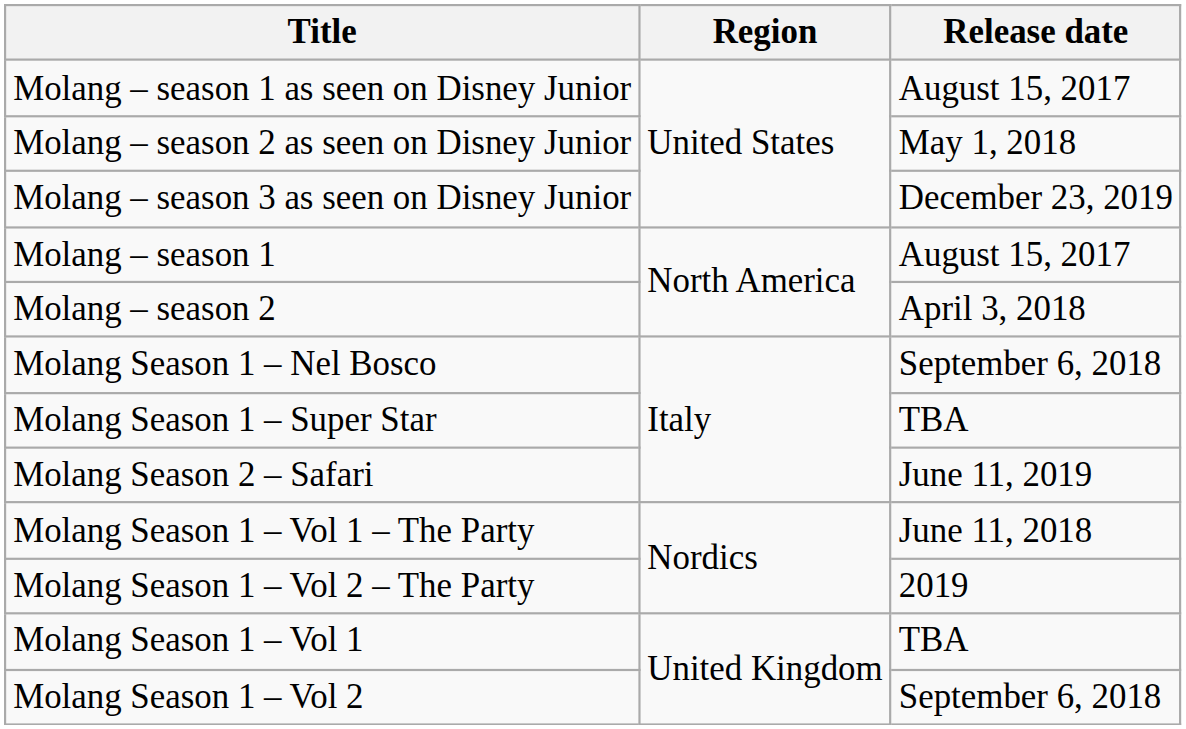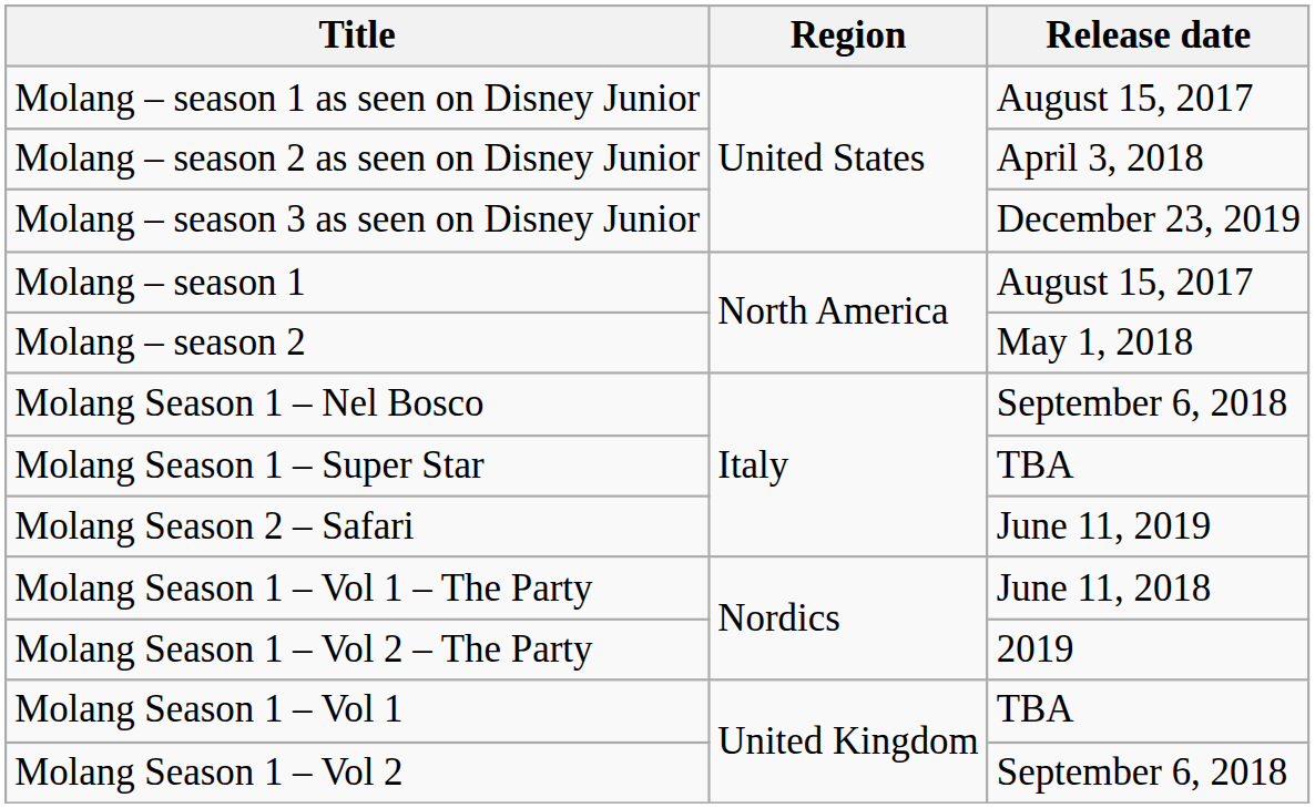 <table class="wikitable">
 <tr>
 <th>Title</th>
 <th>Region</th>
 <th>Release date</th>
 </tr>
 <tr>
 <td>Molang – season 1 as seen on Disney Junior</td>
 <td rowspan="3">United States</td>
 <td>August 15, 2017</td>
 </tr>
 <tr>
 <td>Molang – season 2 as seen on Disney Junior</td>
-<td>May 1, 2018</td>
+<td>April 3, 2018</td>
 </tr>
 <tr>
 <td>Molang – season 3 as seen on Disney Junior</td>
 <td>December 23, 2019</td>
 </tr>
 <tr>
 <td>Molang – season 1</td>
 <td rowspan="2">North America</td>
 <td>August 15, 2017</td>
 </tr>
 <tr>
 <td>Molang – season 2</td>
-<td>April 3, 2018</td>
+<td>May 1, 2018</td>
 </tr>
 <tr>
 <td>Molang Season 1 – Nel Bosco</td>
 <td rowspan="3">Italy</td>
 <td>September 6, 2018</td>
 </tr>
 <tr>
 <td>Molang Season 1 – Super Star</td>
 <td>TBA</td>
 </tr>
 <tr>
 <td>Molang Season 2 – Safari</td>
 <td>June 11, 2019</td>
 </tr>
 <tr>
 <td>Molang Season 1 – Vol 1 – The Party</td>
 <td rowspan="2">Nordics</td>
 <td>June 11, 2018</td>
 </tr>
 <tr>
 <td>Molang Season 1 – Vol 2 – The Party</td>
 <td>2019</td>
 </tr>
 <tr>
 <td>Molang Season 1 – Vol 1</td>
 <td rowspan="2">United Kingdom</td>
 <td>TBA</td>
 </tr>
 <tr>
 <td>Molang Season 1 – Vol 2</td>
 <td>September 6, 2018</td>
 </tr>
 </table>
